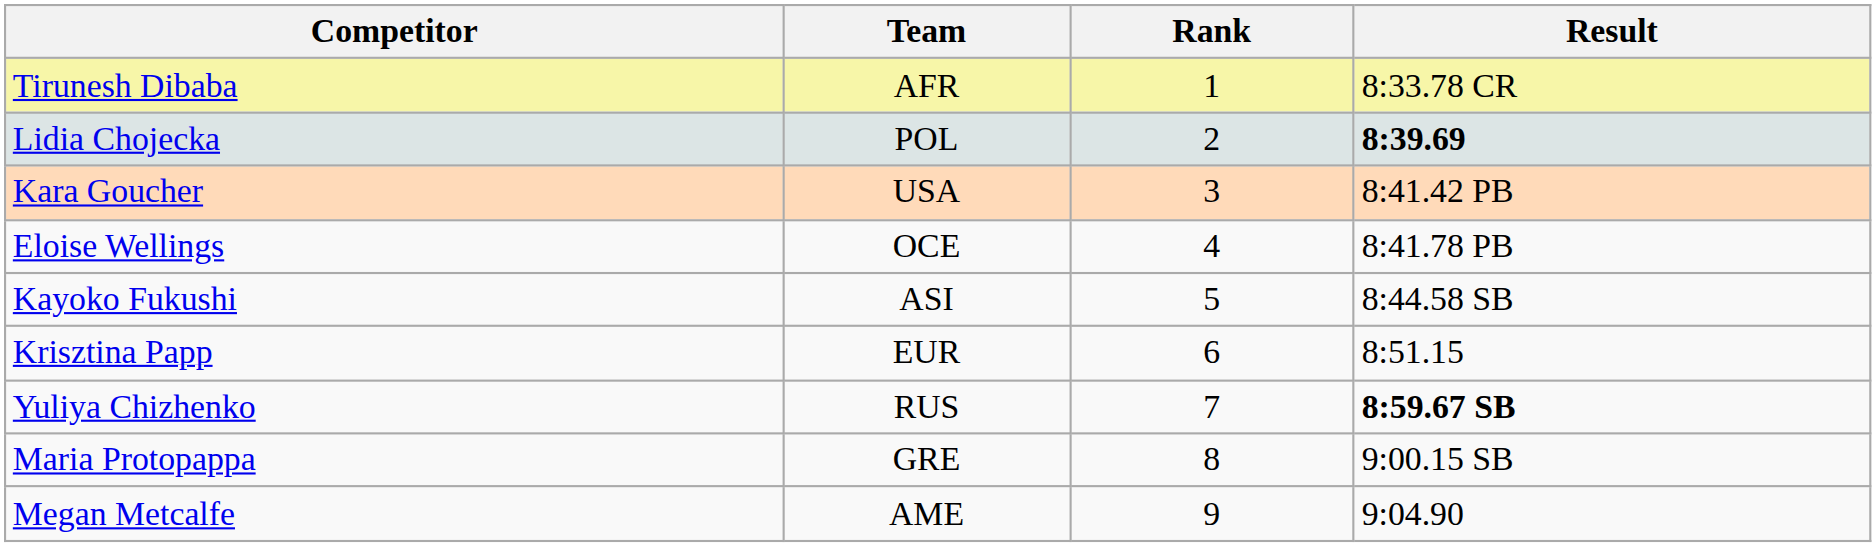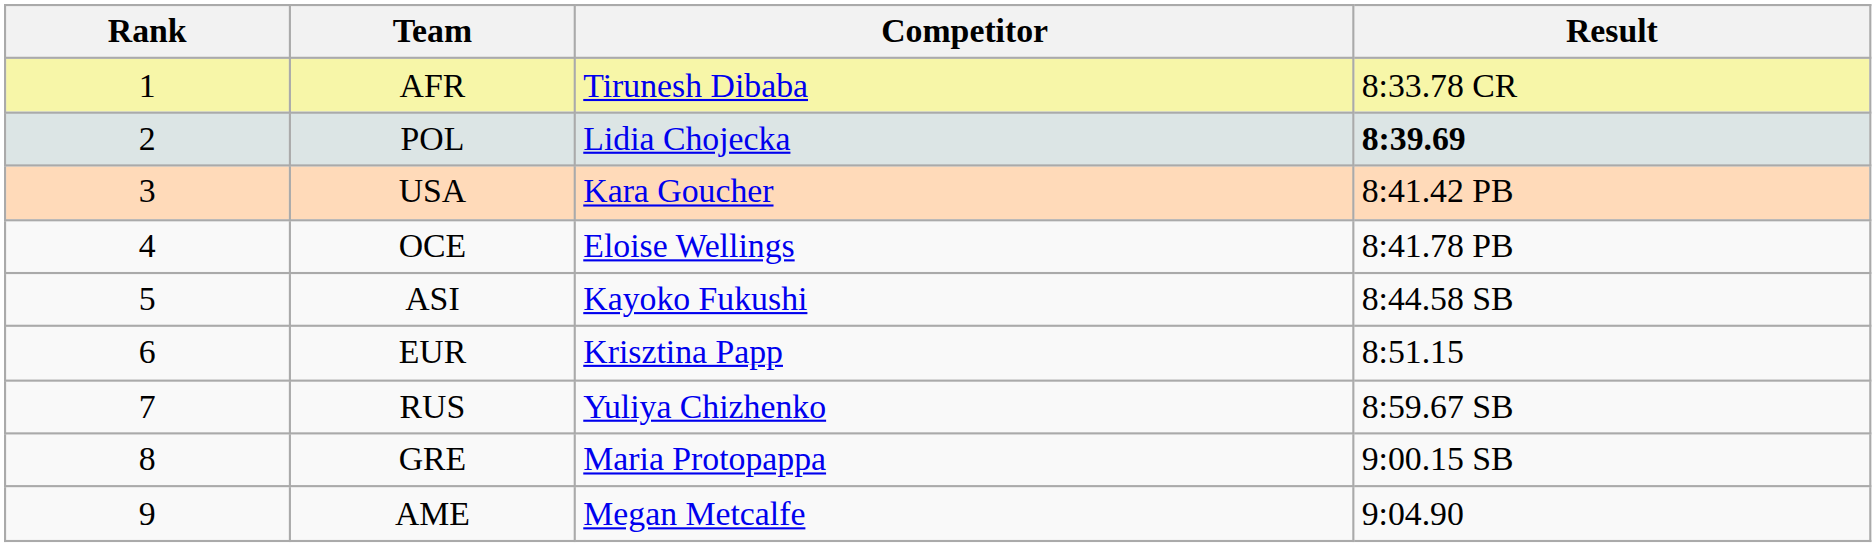 <table class="wikitable" width=70% style=text-align:center>
 <tr>
+<th>Rank</th>
+<th>Team</th>
 <th>Competitor</th>
-<th>Team</th>
-<th>Rank</th>
 <th>Result</th>
 </tr>
 <tr bgcolor="#F7F6A8">
+<td>1</td>
+<td>AFR</td>
 <td align="left"><a href='#'>Tirunesh Dibaba</a></td>
-<td>AFR</td>
-<td>1</td>
 <td align="left">8:33.78 CR</td>
 </tr>
 <tr bgcolor="#DCE5E5">
+<td>2</td>
+<td>POL</td>
 <td align="left"><a href='#'>Lidia Chojecka</a></td>
-<td>POL</td>
-<td>2</td>
 <td align="left"><strong>8:39.69</strong></td>
 </tr>
 <tr bgcolor="#FFDAB9">
+<td>3</td>
+<td>USA</td>
 <td align="left"><a href='#'>Kara Goucher</a></td>
-<td>USA</td>
-<td>3</td>
 <td align="left">8:41.42 PB</td>
 </tr>
 <tr>
+<td>4</td>
+<td>OCE</td>
 <td align="left"><a href='#'>Eloise Wellings</a></td>
-<td>OCE</td>
-<td>4</td>
 <td align="left">8:41.78 PB</td>
 </tr>
 <tr>
+<td>5</td>
+<td>ASI</td>
 <td align="left"><a href='#'>Kayoko Fukushi</a></td>
-<td>ASI</td>
-<td>5</td>
 <td align="left">8:44.58 SB</td>
 </tr>
 <tr>
+<td>6</td>
+<td>EUR</td>
 <td align="left"><a href='#'>Krisztina Papp</a></td>
-<td>EUR</td>
-<td>6</td>
 <td align="left">8:51.15</td>
 </tr>
 <tr>
+<td>7</td>
+<td>RUS</td>
 <td align="left"><a href='#'>Yuliya Chizhenko</a></td>
-<td>RUS</td>
-<td>7</td>
-<td align="left"><strong>8:59.67 SB</strong></td>
+<td align="left">8:59.67 SB</td>
 </tr>
 <tr>
+<td>8</td>
+<td>GRE</td>
 <td align="left"><a href='#'>Maria Protopappa</a></td>
-<td>GRE</td>
-<td>8</td>
 <td align="left">9:00.15 SB</td>
 </tr>
 <tr>
+<td>9</td>
+<td>AME</td>
 <td align="left"><a href='#'>Megan Metcalfe</a></td>
-<td>AME</td>
-<td>9</td>
 <td align="left">9:04.90</td>
 </tr>
 </table>
